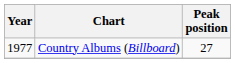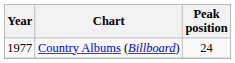 <table class="wikitable" style="text-align: center;">
 <tr>
 <th>Year</th>
 <th>Chart</th>
 <th>Peak<br>position</th>
 </tr>
 <tr>
 <td>1977</td>
 <td><a href='#'>Country Albums</a> (<a href='#'><em>Billboard</em></a>)</td>
-<td>27</td>
+<td>24</td>
 </tr>
 <tr>
 </tr>
 </table>
